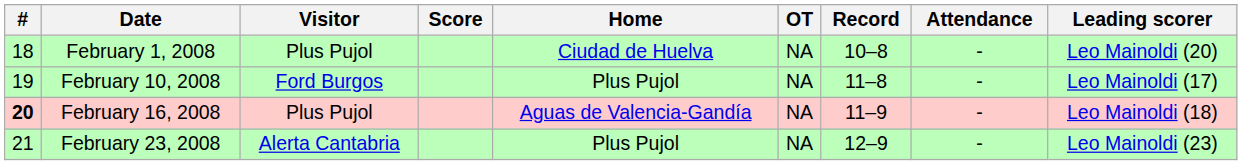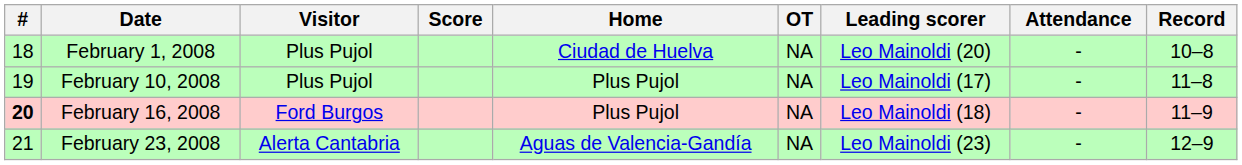 <table class="wikitable" width="80%">
 <tr align="center"  bgcolor="#dddddd">
 <th>#</th>
 <th>Date</th>
 <th>Visitor</th>
 <th>Score</th>
 <th>Home</th>
 <th>OT</th>
+<th>Leading scorer</th>
+<th>Attendance</th>
 <th>Record</th>
-<th>Attendance</th>
-<th>Leading scorer</th>
 </tr>
 <tr align="center"  bgcolor="#bbffbb">
 <td>18</td>
 <td>February 1, 2008</td>
 <td>Plus Pujol</td>
 <td></td>
 <td><a href='#'>Ciudad de Huelva</a></td>
 <td>NA</td>
+<td><a href='#'>Leo Mainoldi</a> (20)</td>
+<td>-</td>
 <td>10–8</td>
-<td>-</td>
-<td><a href='#'>Leo Mainoldi</a> (20)</td>
 </tr>
 <tr align="center" bgcolor="#bbffbb">
 <td>19</td>
 <td>February 10, 2008</td>
+<td>Plus Pujol</td>
+<td></td>
+<td>Plus Pujol</td>
+<td>NA</td>
+<td><a href='#'>Leo Mainoldi</a> (17)</td>
+<td>-</td>
+<td>11–8</td>
+</tr>
+<tr align="center"  bgcolor="#ffcccc">
+<td><strong>20</strong></td>
+<td>February 16, 2008</td>
 <td><a href='#'>Ford Burgos</a></td>
 <td></td>
 <td>Plus Pujol</td>
 <td>NA</td>
-<td>11–8</td>
+<td><a href='#'>Leo Mainoldi</a> (18)</td>
 <td>-</td>
-<td><a href='#'>Leo Mainoldi</a> (17)</td>
-</tr>
-<tr align="center"  bgcolor="#ffcccc">
-<td><strong>20</strong></td>
-<td>February 16, 2008</td>
-<td>Plus Pujol</td>
-<td></td>
-<td><a href='#'>Aguas de Valencia-Gandía</a></td>
-<td>NA</td>
 <td>11–9</td>
-<td>-</td>
-<td><a href='#'>Leo Mainoldi</a> (18)</td>
 </tr>
 <tr align="center" bgcolor="#bbffbb">
 <td>21</td>
 <td>February 23, 2008</td>
 <td><a href='#'>Alerta Cantabria</a></td>
 <td></td>
-<td>Plus Pujol</td>
+<td><a href='#'>Aguas de Valencia-Gandía</a></td>
 <td>NA</td>
+<td><a href='#'>Leo Mainoldi</a> (23)</td>
+<td>-</td>
 <td>12–9</td>
-<td>-</td>
-<td><a href='#'>Leo Mainoldi</a> (23)</td>
 </tr>
 </table>
